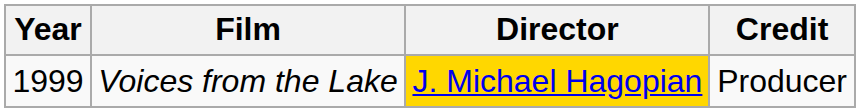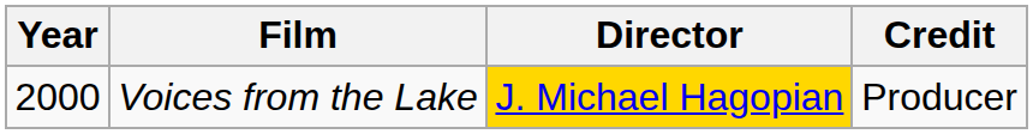 <table class="wikitable">
 <tr>
 <th>Year</th>
 <th>Film</th>
 <th>Director</th>
 <th>Credit</th>
 </tr>
 <tr>
-<td>1999</td>
+<td>2000</td>
 <td><em>Voices from the Lake</em></td>
 <td style="background: gold;"><a href='#'>J. Michael Hagopian</a></td>
 <td>Producer</td>
 </tr>
 </table>
